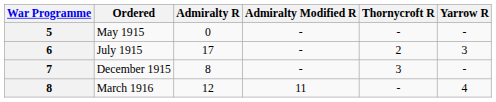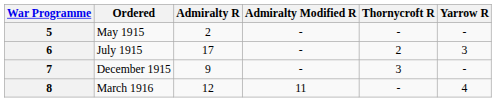 <table class="wikitable">
 <tr>
 <th><a href='#'>War Programme</a></th>
 <th>Ordered</th>
 <th>Admiralty R</th>
 <th>Admiralty Modified R</th>
 <th>Thornycroft R</th>
 <th>Yarrow R</th>
 </tr>
 <tr>
 <th>5</th>
 <td>May 1915</td>
-<td align=center>0</td>
+<td align=center>2</td>
 <td align=center>-</td>
 <td align=center>-</td>
 <td align=center>-</td>
 </tr>
 <tr>
 <th>6</th>
 <td>July 1915</td>
 <td align=center>17</td>
 <td align=center>-</td>
 <td align=center>2</td>
 <td align=center>3</td>
 </tr>
 <tr>
 <th>7</th>
 <td>December 1915</td>
-<td align=center>8</td>
+<td align=center>9</td>
 <td align=center>-</td>
 <td align=center>3</td>
 <td align=center>-</td>
 </tr>
 <tr>
 <th>8</th>
 <td>March 1916</td>
 <td align=center>12</td>
 <td align=center>11</td>
 <td align=center>-</td>
 <td align=center>4</td>
 </tr>
 </table>
